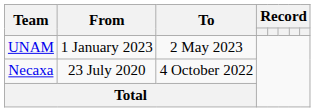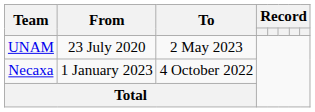 <table class="wikitable" style="text-align: center">
 <tr>
 <th rowspan="2">Team</th>
 <th rowspan="2">From</th>
 <th rowspan="2">To</th>
 <th colspan="5">Record</th>
 </tr>
 <tr>
 <th></th>
 <th></th>
 <th></th>
 <th></th>
 <th></th>
 </tr>
 <tr>
 <td><a href='#'>UNAM</a></td>
-<td>1 January 2023</td>
+<td>23 July 2020</td>
 <td>2 May 2023<br></td>
 </tr>
 <tr>
 <td><a href='#'>Necaxa</a></td>
-<td>23 July 2020</td>
+<td>1 January 2023</td>
 <td>4 October 2022<br></td>
 </tr>
 <tr>
 <th colspan="3">Total<br></th>
 </tr>
 </table>
